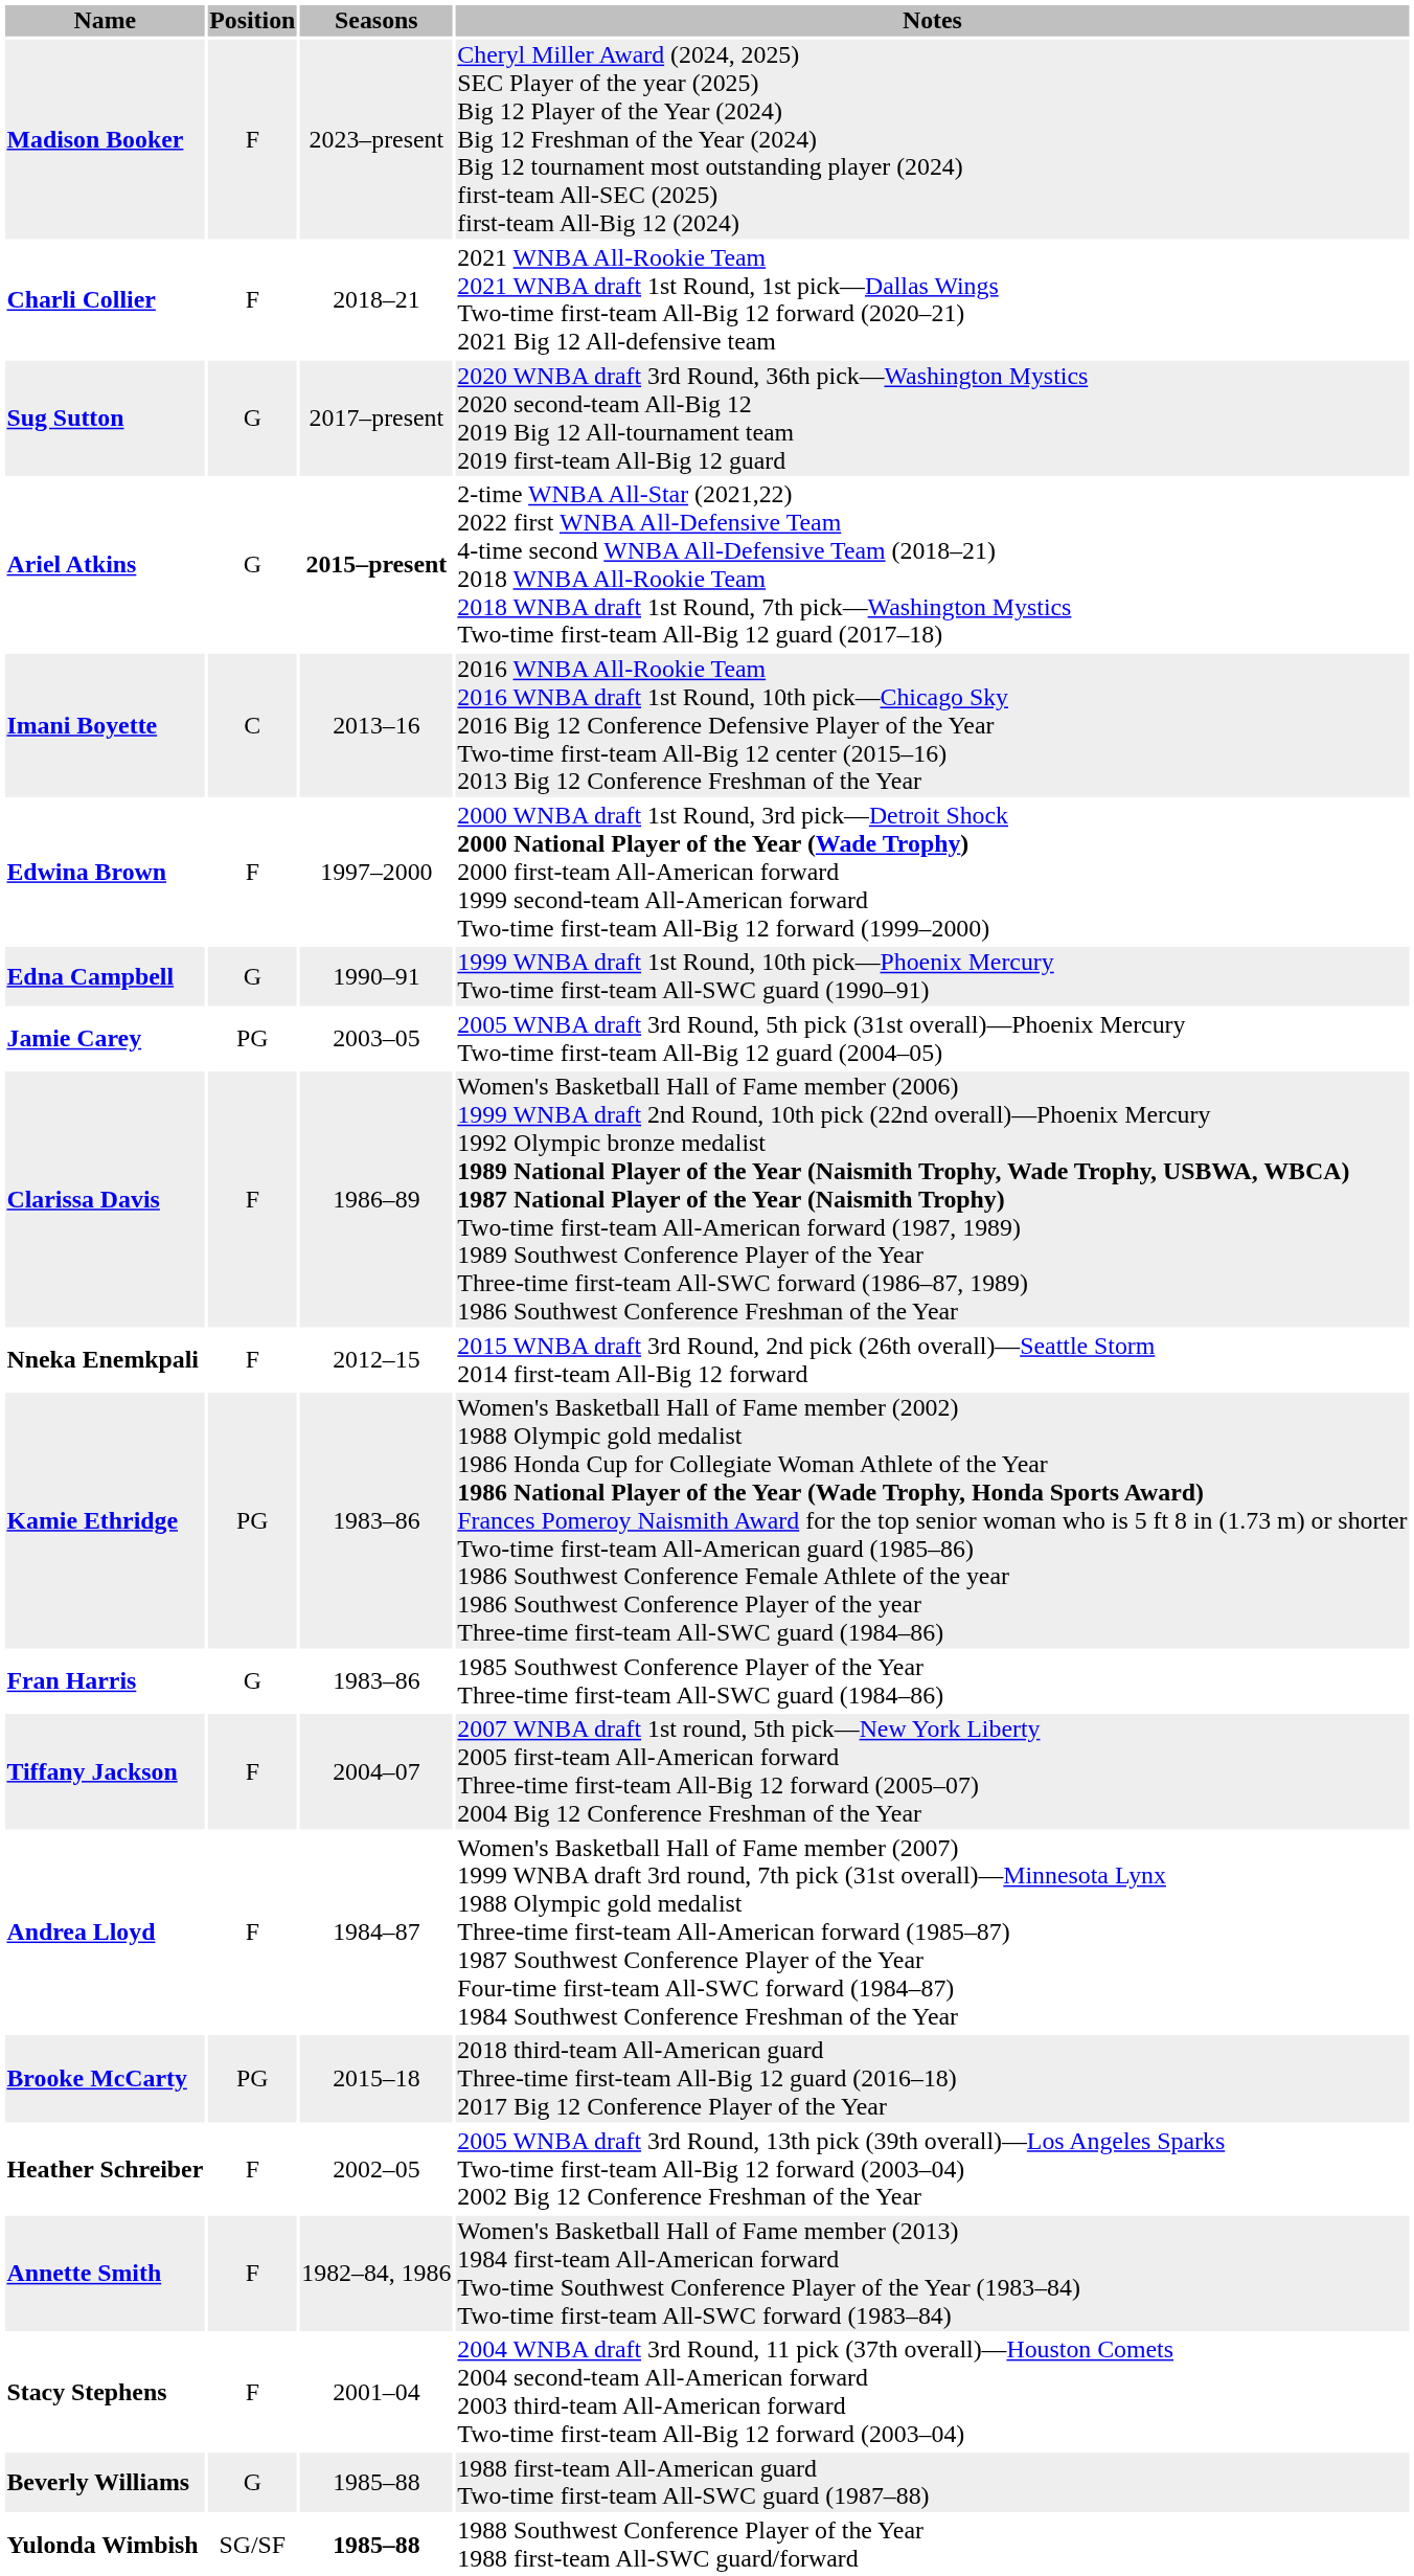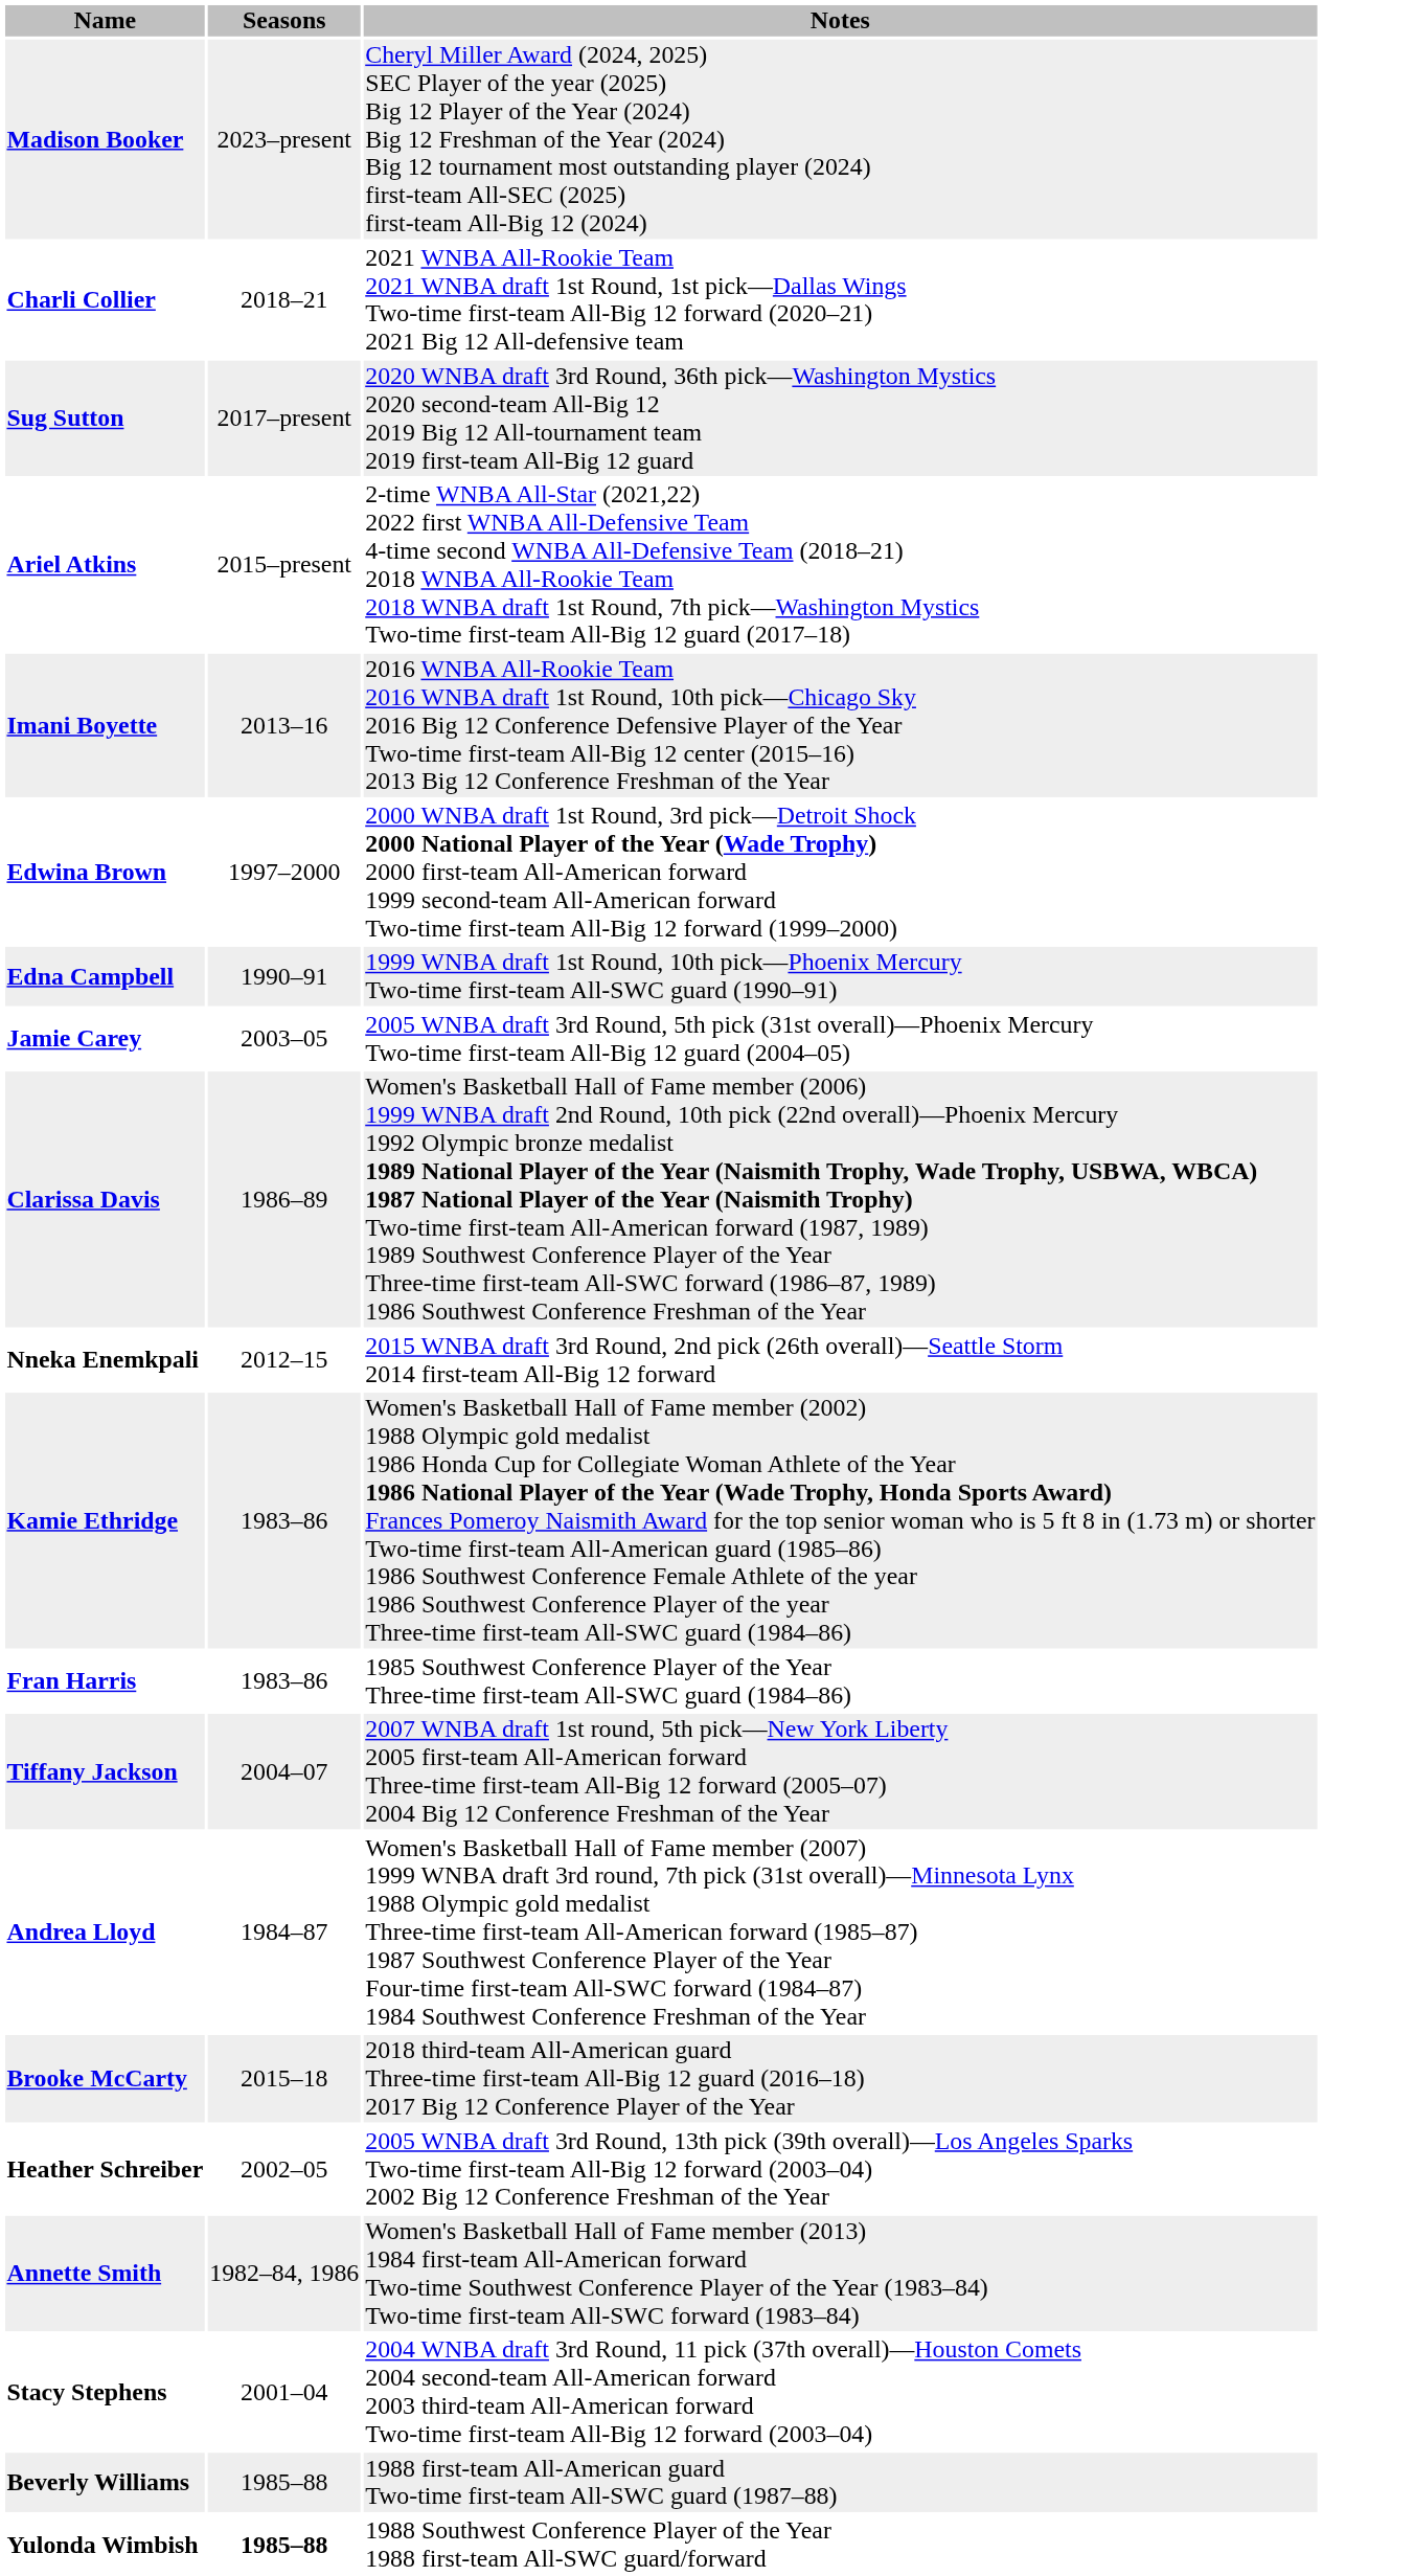 <table class="toccolours sortable">
 <tr>
 <th style="background:silver;" class=unsortable>Name</th>
-<th style="background:silver;" class=unsortable>Position</th>
 <th style="background:silver;" class=unsortable>Seasons</th>
 <th style="background:silver;" class=unsortable>Notes</th>
 </tr>
 <tr style="background:#eeeeee;">
 <td><strong><a href='#'>Madison Booker</a></strong></td>
-<td style="text-align:center">F</td>
 <td style="text-align:center">2023–present</td>
 <td><a href='#'>Cheryl Miller Award</a> (2024, 2025)<br> SEC Player of the year (2025)<br>Big 12 Player of the Year (2024)<br>Big 12 Freshman of the Year (2024)<br>  Big 12 tournament most outstanding player (2024)<br>  first-team All-SEC (2025)<br> first-team All-Big 12 (2024)</td>
 </tr>
 <tr>
 <td><strong><a href='#'>Charli Collier</a></strong></td>
-<td style="text-align:center">F</td>
 <td style="text-align:center">2018–21</td>
 <td>2021 <a href='#'>WNBA All-Rookie Team</a><br><a href='#'>2021 WNBA draft</a> 1st Round, 1st pick—<a href='#'>Dallas Wings</a><br>Two-time first-team All-Big 12 forward (2020–21)<br> 2021 Big 12 All-defensive team</td>
 </tr>
 <tr style="background:#eeeeee;">
 <td><strong><a href='#'>Sug Sutton</a></strong></td>
-<td style="text-align:center">G</td>
 <td style="text-align:center">2017–present</td>
 <td><a href='#'>2020 WNBA draft</a> 3rd Round, 36th pick—<a href='#'>Washington Mystics</a><br>2020 second-team All-Big 12 <br> 2019 Big 12 All-tournament team<br>2019 first-team All-Big 12 guard</td>
 </tr>
 <tr>
 <td><strong><a href='#'>Ariel Atkins</a></strong></td>
-<td style="text-align:center">G</td>
-<td style="text-align:center"><strong>2015–present</strong></td>
+<td style="text-align:center">2015–present</td>
 <td>2-time <a href='#'>WNBA All-Star</a> (2021,22) <br> 2022 first <a href='#'>WNBA All-Defensive Team</a> <br> 4-time second <a href='#'>WNBA All-Defensive Team</a> (2018–21)<br>2018 <a href='#'>WNBA All-Rookie Team</a><br><a href='#'>2018 WNBA draft</a> 1st Round, 7th pick—<a href='#'>Washington Mystics</a><br>Two-time first-team All-Big 12 guard (2017–18)</td>
 </tr>
 <tr style="background:#eeeeee;">
 <td><strong><a href='#'>Imani Boyette</a></strong></td>
-<td style="text-align:center">C</td>
 <td style="text-align:center">2013–16</td>
 <td>2016 <a href='#'>WNBA All-Rookie Team</a><br><a href='#'>2016 WNBA draft</a> 1st Round, 10th pick—<a href='#'>Chicago Sky</a><br>2016 Big 12 Conference Defensive Player of the Year<br>Two-time first-team All-Big 12 center (2015–16)<br>2013 Big 12 Conference Freshman of the Year</td>
 </tr>
 <tr>
 <td><strong><a href='#'>Edwina Brown</a></strong></td>
-<td style="text-align:center">F</td>
 <td style="text-align:center">1997–2000</td>
 <td><a href='#'>2000 WNBA draft</a> 1st Round, 3rd pick—<a href='#'>Detroit Shock</a><br><strong>2000 National Player of the Year (<a href='#'>Wade Trophy</a>)</strong><br>2000 first-team All-American forward<br>1999 second-team All-American forward<br>Two-time first-team All-Big 12 forward (1999–2000)</td>
 </tr>
 <tr style="background:#eeeeee;">
 <td><strong><a href='#'>Edna Campbell</a></strong></td>
-<td style="text-align:center">G</td>
 <td style="text-align:center">1990–91</td>
 <td><a href='#'>1999 WNBA draft</a> 1st Round, 10th pick—<a href='#'>Phoenix Mercury</a><br>Two-time first-team All-SWC guard (1990–91)</td>
 </tr>
 <tr>
 <td><strong><a href='#'>Jamie Carey</a></strong></td>
-<td style="text-align:center">PG</td>
 <td style="text-align:center">2003–05</td>
 <td><a href='#'>2005 WNBA draft</a> 3rd Round, 5th pick (31st overall)—Phoenix Mercury<br>Two-time first-team All-Big 12 guard (2004–05)</td>
 </tr>
 <tr style="background:#eeeeee;">
 <td><strong><a href='#'>Clarissa Davis</a></strong></td>
-<td style="text-align:center">F</td>
 <td style="text-align:center">1986–89</td>
 <td>Women's Basketball Hall of Fame member (2006)<br><a href='#'>1999 WNBA draft</a> 2nd Round, 10th pick (22nd overall)—Phoenix Mercury<br>1992 Olympic bronze medalist<br><strong>1989 National Player of the Year (Naismith Trophy, Wade Trophy, USBWA, WBCA)</strong><br><strong>1987 National Player of the Year (Naismith Trophy)</strong><br>Two-time first-team All-American forward (1987, 1989)<br>1989 Southwest Conference Player of the Year<br>Three-time first-team All-SWC forward (1986–87, 1989)<br>1986 Southwest Conference Freshman of the Year<br></td>
 </tr>
 <tr>
 <td><strong>Nneka Enemkpali</strong></td>
-<td style="text-align:center">F</td>
 <td style="text-align:center">2012–15</td>
 <td><a href='#'>2015 WNBA draft</a> 3rd Round, 2nd pick (26th overall)—<a href='#'>Seattle Storm</a><br>2014 first-team All-Big 12 forward</td>
 </tr>
 <tr style="background:#eeeeee;">
 <td><strong><a href='#'>Kamie Ethridge</a></strong></td>
-<td style="text-align:center">PG</td>
 <td style="text-align:center">1983–86</td>
 <td>Women's Basketball Hall of Fame member (2002)<br>1988 Olympic gold medalist<br>1986 Honda Cup for Collegiate Woman Athlete of the Year<br><strong>1986 National Player of the Year (Wade Trophy, Honda Sports Award)</strong><br><a href='#'>Frances Pomeroy Naismith Award</a> for the top senior woman who is 5 ft 8 in (1.73 m) or shorter<br>Two-time first-team All-American guard (1985–86)<br>1986 Southwest Conference Female Athlete of the year<br>1986 Southwest Conference Player of the year<br>Three-time first-team All-SWC guard (1984–86)</td>
 </tr>
 <tr>
 <td><strong><a href='#'>Fran Harris</a></strong></td>
-<td style="text-align:center">G</td>
 <td style="text-align:center">1983–86</td>
 <td>1985 Southwest Conference Player of the Year<br>Three-time first-team All-SWC guard (1984–86)</td>
 </tr>
 <tr style="background:#eeeeee;">
 <td><strong><a href='#'>Tiffany Jackson</a></strong></td>
-<td style="text-align:center">F</td>
 <td style="text-align:center">2004–07</td>
 <td><a href='#'>2007 WNBA draft</a> 1st round, 5th pick—<a href='#'>New York Liberty</a><br>2005 first-team All-American forward<br>Three-time first-team All-Big 12 forward (2005–07)<br>2004 Big 12 Conference Freshman of the Year</td>
 </tr>
 <tr>
 <td><strong><a href='#'>Andrea Lloyd</a></strong></td>
-<td style="text-align:center">F</td>
 <td style="text-align:center">1984–87</td>
 <td>Women's Basketball Hall of Fame member (2007)<br>1999 WNBA draft 3rd round, 7th pick (31st overall)—<a href='#'>Minnesota Lynx</a><br>1988 Olympic gold medalist<br>Three-time first-team All-American forward (1985–87)<br>1987 Southwest Conference Player of the Year<br>Four-time first-team All-SWC forward (1984–87)<br>1984 Southwest Conference Freshman of the Year</td>
 </tr>
 <tr style="background:#eeeeee;">
 <td><strong><a href='#'>Brooke McCarty</a></strong></td>
-<td style="text-align:center">PG</td>
 <td style="text-align:center">2015–18</td>
 <td>2018 third-team All-American guard<br>Three-time first-team All-Big 12 guard (2016–18)<br>2017 Big 12 Conference Player of the Year</td>
 </tr>
 <tr>
 <td><strong>Heather Schreiber</strong></td>
-<td style="text-align:center">F</td>
 <td style="text-align:center">2002–05</td>
 <td><a href='#'>2005 WNBA draft</a> 3rd Round, 13th pick (39th overall)—<a href='#'>Los Angeles Sparks</a><br>Two-time first-team All-Big 12 forward (2003–04)<br>2002 Big 12 Conference Freshman of the Year</td>
 </tr>
 <tr style="background:#eeeeee;">
 <td><strong><a href='#'>Annette Smith</a></strong></td>
-<td style="text-align:center">F</td>
 <td style="text-align:center">1982–84, 1986</td>
 <td>Women's Basketball Hall of Fame member (2013)<br>1984 first-team All-American forward<br>Two-time Southwest Conference Player of the Year (1983–84)<br>Two-time first-team All-SWC forward (1983–84)</td>
 </tr>
 <tr>
 <td><strong>Stacy Stephens</strong></td>
-<td style="text-align:center">F</td>
 <td style="text-align:center">2001–04</td>
 <td><a href='#'>2004 WNBA draft</a> 3rd Round, 11 pick (37th overall)—<a href='#'>Houston Comets</a><br>2004 second-team All-American forward<br>2003 third-team All-American forward<br>Two-time first-team All-Big 12 forward (2003–04)</td>
 </tr>
 <tr style="background:#eeeeee;">
 <td><strong>Beverly Williams</strong></td>
-<td style="text-align:center">G</td>
 <td style="text-align:center">1985–88</td>
 <td>1988 first-team All-American guard<br>Two-time first-team All-SWC guard (1987–88)</td>
 </tr>
 <tr>
 <td><strong>Yulonda Wimbish</strong></td>
-<td style="text-align:center">SG/SF</td>
 <td style="text-align:center"><strong>1985–88</strong></td>
 <td>1988 Southwest Conference Player of the Year<br>1988 first-team All-SWC guard/forward</td>
 </tr>
 </table>
